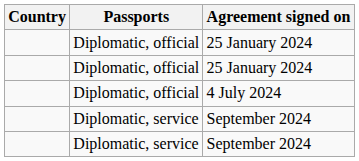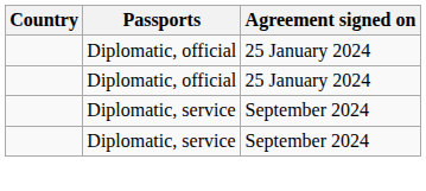 <table class="wikitable">
 <tr>
 <th>Country</th>
 <th>Passports</th>
 <th>Agreement signed on</th>
 </tr>
 <tr>
 <td></td>
 <td>Diplomatic, official</td>
 <td>25 January 2024</td>
 </tr>
 <tr>
 <td></td>
 <td>Diplomatic, official</td>
 <td>25 January 2024</td>
 </tr>
 <tr>
 <td></td>
-<td>Diplomatic, official</td>
-<td>4 July 2024</td>
-</tr>
-<tr>
-<td></td>
 <td>Diplomatic, service</td>
 <td>September 2024</td>
 </tr>
 <tr>
 <td></td>
 <td>Diplomatic, service</td>
 <td>September 2024</td>
 </tr>
 <tr>
 </tr>
 </table>
